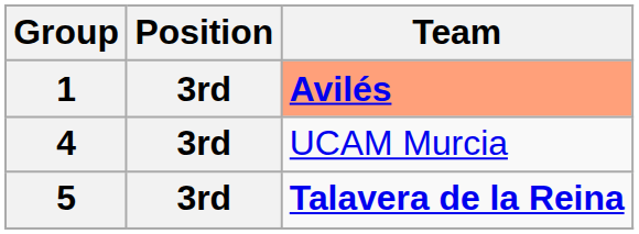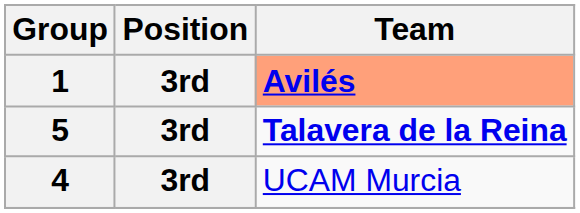 <table class="wikitable">
 <tr>
 <th>Group</th>
 <th>Position</th>
 <th>Team</th>
 </tr>
 <tr>
 <th>1</th>
 <th>3rd</th>
 <td style="background: lightsalmon;"><strong><a href='#'>Avilés</a></strong></td>
 </tr>
 <tr>
+<th>5</th>
+<th>3rd</th>
+<td><strong><a href='#'>Talavera de la Reina</a></strong></td>
+</tr>
+<tr>
 <th>4</th>
 <th>3rd</th>
 <td><a href='#'>UCAM Murcia</a></td>
 </tr>
 <tr>
-<th>5</th>
-<th>3rd</th>
-<td><strong><a href='#'>Talavera de la Reina</a></strong></td>
-</tr>
-<tr>
 </tr>
 </table>
